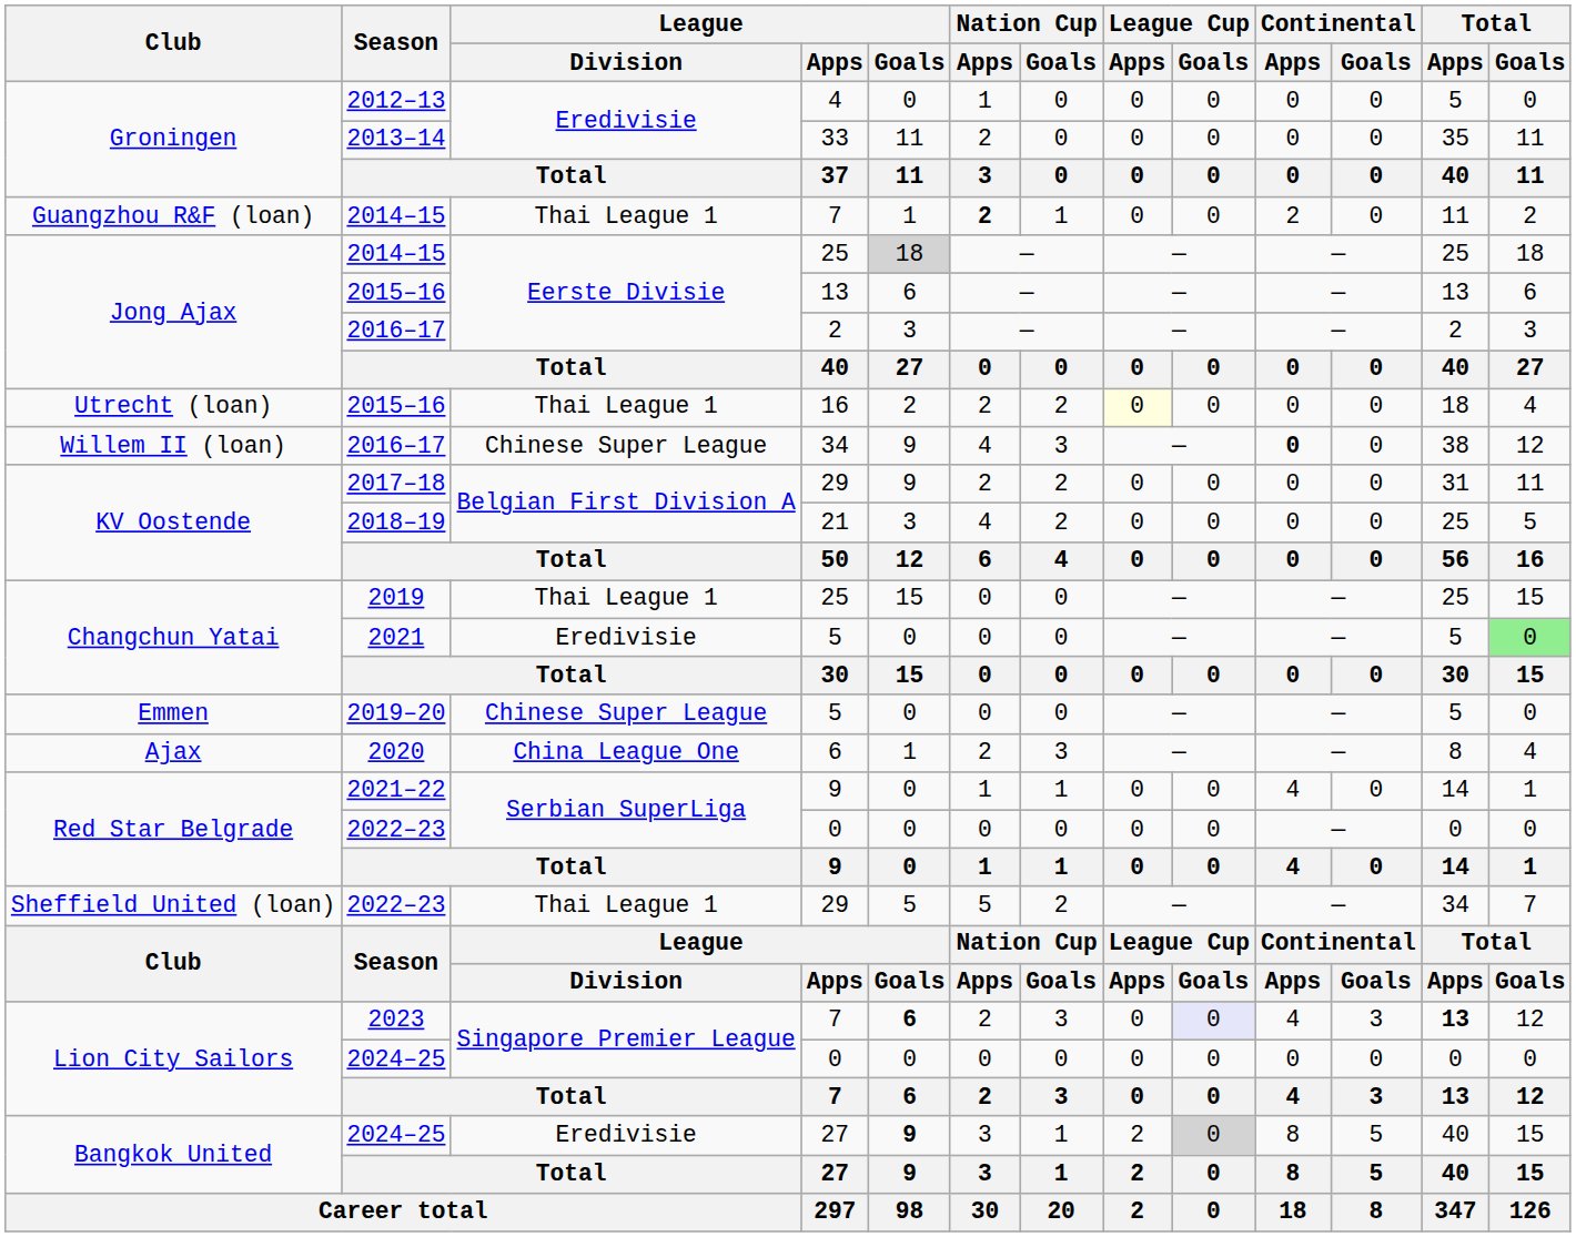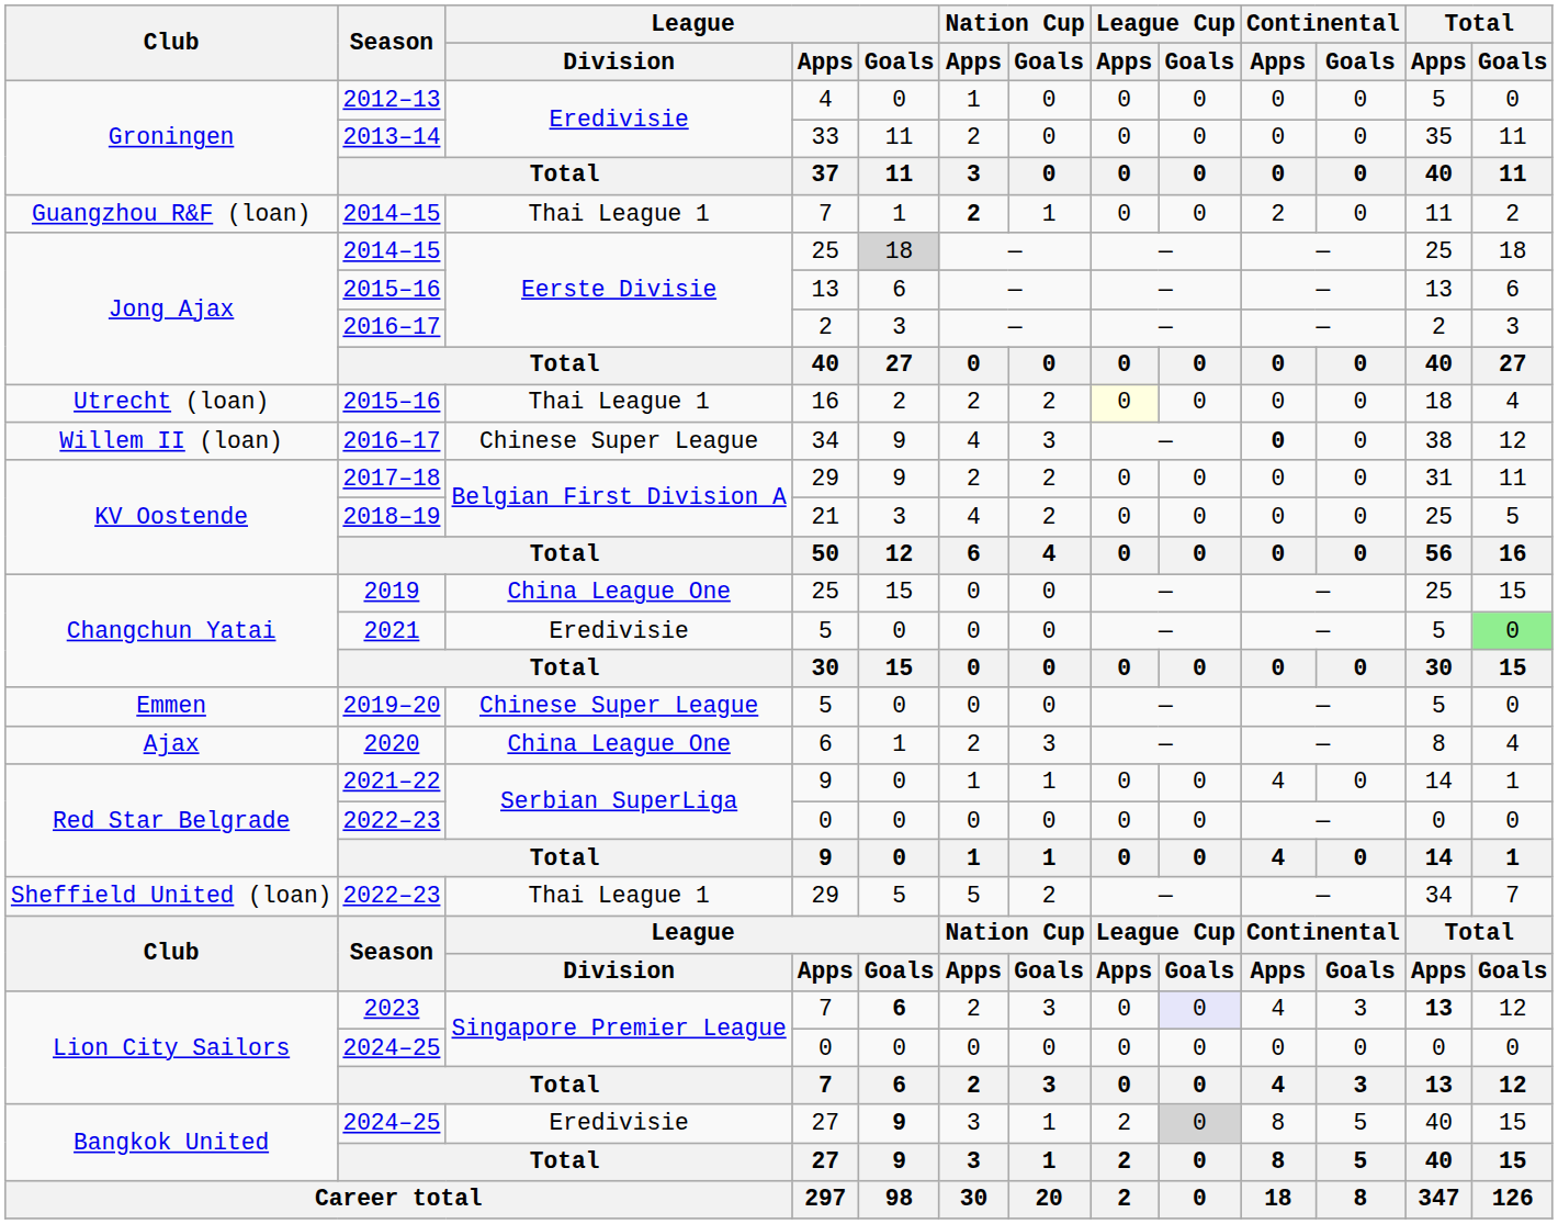 <table class="wikitable" style="text-align:center">
 <tr>
 <th rowspan="2">Club</th>
 <th rowspan="2">Season</th>
 <th colspan="3">League</th>
 <th colspan="2">Nation Cup</th>
 <th colspan="2">League Cup</th>
 <th colspan="2">Continental</th>
 <th colspan="2">Total</th>
 </tr>
 <tr>
 <th>Division</th>
 <th>Apps</th>
 <th>Goals</th>
 <th>Apps</th>
 <th>Goals</th>
 <th>Apps</th>
 <th>Goals</th>
 <th>Apps</th>
 <th>Goals</th>
 <th>Apps</th>
 <th>Goals</th>
 </tr>
 <tr>
 <td rowspan="3"><a href='#'>Groningen</a></td>
 <td><a href='#'>2012–13</a></td>
 <td rowspan="2"><a href='#'>Eredivisie</a></td>
 <td>4</td>
 <td>0</td>
 <td>1</td>
 <td>0</td>
 <td>0</td>
 <td>0</td>
 <td>0</td>
 <td>0</td>
 <td>5</td>
 <td>0</td>
 </tr>
 <tr>
 <td><a href='#'>2013–14</a></td>
 <td>33</td>
 <td>11</td>
 <td>2</td>
 <td>0</td>
 <td>0</td>
 <td>0</td>
 <td>0</td>
 <td>0</td>
 <td>35</td>
 <td>11</td>
 </tr>
 <tr>
 <th colspan="2">Total</th>
 <th>37</th>
 <th>11</th>
 <th>3</th>
 <th>0</th>
 <th>0</th>
 <th>0</th>
 <th>0</th>
 <th>0</th>
 <th>40</th>
 <th>11</th>
 </tr>
 <tr>
 <td><a href='#'>Guangzhou R&F</a> (loan)</td>
 <td><a href='#'>2014–15</a></td>
 <td>Thai League 1</td>
 <td>7</td>
 <td>1</td>
 <td><strong>2</strong></td>
 <td>1</td>
 <td>0</td>
 <td>0</td>
 <td>2</td>
 <td>0</td>
 <td>11</td>
 <td>2</td>
 </tr>
 <tr>
 <td rowspan="4"><a href='#'>Jong Ajax</a></td>
 <td><a href='#'>2014–15</a></td>
 <td rowspan="3"><a href='#'>Eerste Divisie</a></td>
 <td>25</td>
 <td style="background: lightgrey;">18</td>
 <td colspan="2">—</td>
 <td colspan="2">—</td>
 <td colspan="2">—</td>
 <td>25</td>
 <td>18</td>
 </tr>
 <tr>
 <td><a href='#'>2015–16</a></td>
 <td>13</td>
 <td>6</td>
 <td colspan="2">—</td>
 <td colspan="2">—</td>
 <td colspan="2">—</td>
 <td>13</td>
 <td>6</td>
 </tr>
 <tr>
 <td><a href='#'>2016–17</a></td>
 <td>2</td>
 <td>3</td>
 <td colspan="2">—</td>
 <td colspan="2">—</td>
 <td colspan="2">—</td>
 <td>2</td>
 <td>3</td>
 </tr>
 <tr>
 <th colspan="2">Total</th>
 <th>40</th>
 <th>27</th>
 <th>0</th>
 <th>0</th>
 <th>0</th>
 <th>0</th>
 <th>0</th>
 <th>0</th>
 <th>40</th>
 <th>27</th>
 </tr>
 <tr>
 <td><a href='#'>Utrecht</a> (loan)</td>
 <td><a href='#'>2015–16</a></td>
 <td>Thai League 1</td>
 <td>16</td>
 <td>2</td>
 <td>2</td>
 <td>2</td>
 <td style="background: lightyellow;">0</td>
 <td>0</td>
 <td>0</td>
 <td>0</td>
 <td>18</td>
 <td>4</td>
 </tr>
 <tr>
 <td><a href='#'>Willem II</a> (loan)</td>
 <td><a href='#'>2016–17</a></td>
 <td>Chinese Super League</td>
 <td>34</td>
 <td>9</td>
 <td>4</td>
 <td>3</td>
 <td colspan="2">—</td>
 <td><strong>0</strong></td>
 <td>0</td>
 <td>38</td>
 <td>12</td>
 </tr>
 <tr>
 <td rowspan="3"><a href='#'>KV Oostende</a></td>
 <td><a href='#'>2017–18</a></td>
 <td rowspan="2"><a href='#'>Belgian First Division A</a></td>
 <td>29</td>
 <td>9</td>
 <td>2</td>
 <td>2</td>
 <td>0</td>
 <td>0</td>
 <td>0</td>
 <td>0</td>
 <td>31</td>
 <td>11</td>
 </tr>
 <tr>
 <td><a href='#'>2018–19</a></td>
 <td>21</td>
 <td>3</td>
 <td>4</td>
 <td>2</td>
 <td>0</td>
 <td>0</td>
 <td>0</td>
 <td>0</td>
 <td>25</td>
 <td>5</td>
 </tr>
 <tr>
 <th colspan="2">Total</th>
 <th>50</th>
 <th>12</th>
 <th>6</th>
 <th>4</th>
 <th>0</th>
 <th>0</th>
 <th>0</th>
 <th>0</th>
 <th>56</th>
 <th>16</th>
 </tr>
 <tr>
 <td rowspan="3"><a href='#'>Changchun Yatai</a></td>
 <td><a href='#'>2019</a></td>
-<td>Thai League 1</td>
+<td><a href='#'>China League One</a></td>
 <td>25</td>
 <td>15</td>
 <td>0</td>
 <td>0</td>
 <td colspan="2">—</td>
 <td colspan="2">—</td>
 <td>25</td>
 <td>15</td>
 </tr>
 <tr>
 <td><a href='#'>2021</a></td>
 <td>Eredivisie</td>
 <td>5</td>
 <td>0</td>
 <td>0</td>
 <td>0</td>
 <td colspan="2">—</td>
 <td colspan="2">—</td>
 <td>5</td>
 <td style="background: lightgreen;">0</td>
 </tr>
 <tr>
 <th colspan="2">Total</th>
 <th>30</th>
 <th>15</th>
 <th>0</th>
 <th>0</th>
 <th>0</th>
 <th>0</th>
 <th>0</th>
 <th>0</th>
 <th>30</th>
 <th>15</th>
 </tr>
 <tr>
 <td><a href='#'>Emmen</a></td>
 <td><a href='#'>2019–20</a></td>
 <td><a href='#'>Chinese Super League</a></td>
 <td>5</td>
 <td>0</td>
 <td>0</td>
 <td>0</td>
 <td colspan="2">—</td>
 <td colspan="2">—</td>
 <td>5</td>
 <td>0</td>
 </tr>
 <tr>
 <td><a href='#'>Ajax</a></td>
 <td><a href='#'>2020</a></td>
 <td><a href='#'>China League One</a></td>
 <td>6</td>
 <td>1</td>
 <td>2</td>
 <td>3</td>
 <td colspan="2">—</td>
 <td colspan="2">—</td>
 <td>8</td>
 <td>4</td>
 </tr>
 <tr>
 <td rowspan="3"><a href='#'>Red Star Belgrade</a></td>
 <td><a href='#'>2021–22</a></td>
 <td rowspan="2"><a href='#'>Serbian SuperLiga</a></td>
 <td>9</td>
 <td>0</td>
 <td>1</td>
 <td>1</td>
 <td>0</td>
 <td>0</td>
 <td>4</td>
 <td>0</td>
 <td>14</td>
 <td>1</td>
 </tr>
 <tr>
 <td><a href='#'>2022–23</a></td>
 <td>0</td>
 <td>0</td>
 <td>0</td>
 <td>0</td>
 <td>0</td>
 <td>0</td>
 <td colspan="2">—</td>
 <td>0</td>
 <td>0</td>
 </tr>
 <tr>
 <th colspan="2">Total</th>
 <th>9</th>
 <th>0</th>
 <th>1</th>
 <th>1</th>
 <th>0</th>
 <th>0</th>
 <th>4</th>
 <th>0</th>
 <th>14</th>
 <th>1</th>
 </tr>
 <tr>
 <td><a href='#'>Sheffield United</a> (loan)</td>
 <td><a href='#'>2022–23</a></td>
 <td>Thai League 1</td>
 <td>29</td>
 <td>5</td>
 <td>5</td>
 <td>2</td>
 <td colspan="2">—</td>
 <td colspan="2">—</td>
 <td>34</td>
 <td>7</td>
 </tr>
 <tr>
 <th rowspan="2">Club</th>
 <th rowspan="2">Season</th>
 <th colspan="3">League</th>
 <th colspan="2">Nation Cup</th>
 <th colspan="2">League Cup</th>
 <th colspan="2">Continental</th>
 <th colspan="2">Total</th>
 </tr>
 <tr>
 <th>Division</th>
 <th>Apps</th>
 <th>Goals</th>
 <th>Apps</th>
 <th>Goals</th>
 <th>Apps</th>
 <th>Goals</th>
 <th>Apps</th>
 <th>Goals</th>
 <th>Apps</th>
 <th>Goals</th>
 </tr>
 <tr>
 <td rowspan="3"><a href='#'>Lion City Sailors</a></td>
 <td><a href='#'>2023</a></td>
 <td rowspan="2"><a href='#'>Singapore Premier League</a></td>
 <td>7</td>
 <td><strong>6</strong></td>
 <td>2</td>
 <td>3</td>
 <td>0</td>
 <td style="background: lavender;">0</td>
 <td>4</td>
 <td>3</td>
 <td><strong>13</strong></td>
 <td>12</td>
 </tr>
 <tr>
 <td><a href='#'>2024–25</a></td>
 <td>0</td>
 <td>0</td>
 <td>0</td>
 <td>0</td>
 <td>0</td>
 <td>0</td>
 <td>0</td>
 <td>0</td>
 <td>0</td>
 <td>0</td>
 </tr>
 <tr>
 <th colspan="2">Total</th>
 <th>7</th>
 <th>6</th>
 <th>2</th>
 <th>3</th>
 <th>0</th>
 <th>0</th>
 <th>4</th>
 <th>3</th>
 <th>13</th>
 <th>12</th>
 </tr>
 <tr>
 <td rowspan="2"><a href='#'>Bangkok United</a></td>
 <td><a href='#'>2024–25</a></td>
 <td>Eredivisie</td>
 <td>27</td>
 <td><strong>9</strong></td>
 <td>3</td>
 <td>1</td>
 <td>2</td>
 <td style="background: lightgrey;">0</td>
 <td>8 </td>
 <td>5 </td>
 <td>40</td>
 <td>15</td>
 </tr>
 <tr>
 <th colspan="2">Total</th>
 <th>27</th>
 <th>9</th>
 <th>3</th>
 <th>1</th>
 <th>2</th>
 <th>0</th>
 <th>8</th>
 <th>5</th>
 <th>40</th>
 <th>15</th>
 </tr>
 <tr>
 <th colspan="3">Career total</th>
 <th>297</th>
 <th>98</th>
 <th>30</th>
 <th>20</th>
 <th>2</th>
 <th>0</th>
 <th>18</th>
 <th>8</th>
 <th>347</th>
 <th>126</th>
 </tr>
 </table>
